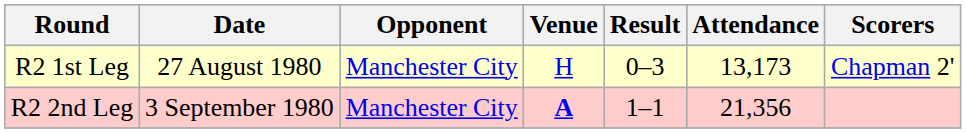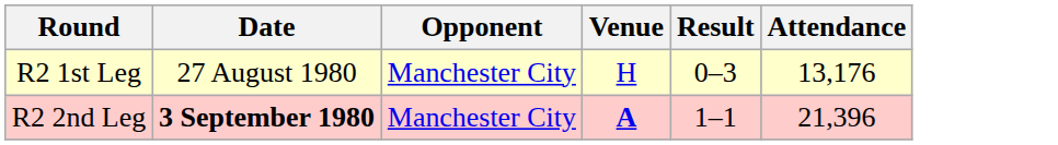 <table class="wikitable" style="font-size:100%; text-align:center">
 <tr>
 <th>Round</th>
 <th>Date</th>
 <th>Opponent</th>
 <th>Venue</th>
 <th>Result</th>
 <th>Attendance</th>
-<th>Scorers</th>
 </tr>
 <tr style="background-color: #FFFFCC;">
 <td>R2 1st Leg</td>
 <td>27 August 1980</td>
 <td><a href='#'>Manchester City</a></td>
 <td><a href='#'>H</a></td>
 <td>0–3</td>
-<td>13,173</td>
-<td><a href='#'>Chapman</a> 2'</td>
+<td>13,176</td>
 </tr>
 <tr style="background-color: #FFCCCC;">
 <td>R2 2nd Leg</td>
-<td>3 September 1980</td>
+<td><strong>3 September 1980</strong></td>
 <td><a href='#'>Manchester City</a></td>
 <td><strong><a href='#'>A</a></strong></td>
 <td>1–1</td>
-<td>21,356</td>
-<td></td>
+<td>21,396</td>
 </tr>
 </table>
